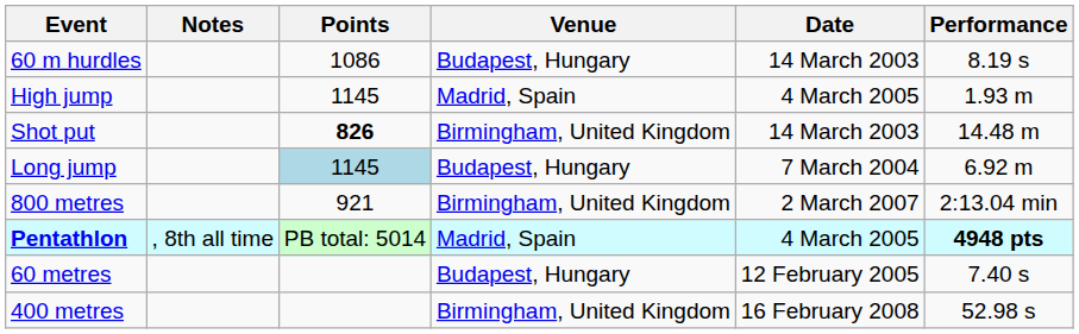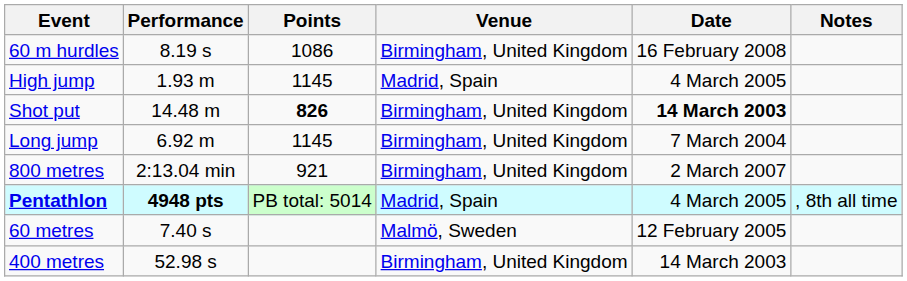 <table class="wikitable" style="font-size: 95%;">
 <tr>
 <th scope=col>Event</th>
-<th scope=col>Notes</th>
+<th scope=col>Performance</th>
 <th scope=col>Points</th>
 <th scope=col>Venue</th>
 <th scope=col>Date</th>
-<th scope=col>Performance</th>
+<th scope=col>Notes</th>
 </tr>
 <tr>
 <td><a href='#'>60 m hurdles</a></td>
+<td align=center>8.19 s</td>
+<td align=center>1086</td>
+<td><a href='#'>Birmingham</a>, United Kingdom</td>
+<td align=right>16 February 2008</td>
 <td></td>
-<td align=center>1086</td>
-<td><a href='#'>Budapest</a>, Hungary</td>
-<td align=right>14 March 2003</td>
-<td align=center>8.19 s</td>
 </tr>
 <tr>
 <td><a href='#'>High jump</a></td>
-<td></td>
+<td align=center>1.93 m</td>
 <td align=center>1145</td>
 <td><a href='#'>Madrid</a>, Spain</td>
 <td align=right>4 March 2005</td>
-<td align=center>1.93 m</td>
+<td></td>
 </tr>
 <tr>
 <td><a href='#'>Shot put</a></td>
-<td></td>
+<td align=center>14.48 m</td>
 <td align=center><strong>826</strong></td>
 <td><a href='#'>Birmingham</a>, United Kingdom</td>
-<td align=right>14 March 2003</td>
-<td align=center>14.48 m</td>
+<td align=right><strong>14 March 2003</strong></td>
+<td></td>
 </tr>
 <tr>
 <td><a href='#'>Long jump</a></td>
+<td align=center>6.92 m</td>
+<td align=center>1145</td>
+<td><a href='#'>Birmingham</a>, United Kingdom</td>
+<td align=right>7 March 2004</td>
 <td><strong></strong></td>
-<td align=center style="background: lightblue;">1145</td>
-<td><a href='#'>Budapest</a>, Hungary</td>
-<td align=right>7 March 2004</td>
-<td align=center>6.92 m</td>
 </tr>
 <tr>
 <td><a href='#'>800 metres</a></td>
-<td></td>
+<td align=center>2:13.04 min</td>
 <td align=center>921</td>
 <td><a href='#'>Birmingham</a>, United Kingdom</td>
 <td align=right>2 March 2007</td>
-<td align=center>2:13.04 min</td>
+<td></td>
 </tr>
 <tr bgcolor=#cffcff>
 <td><strong><a href='#'>Pentathlon</a></strong></td>
-<td><strong></strong>, 8th all time</td>
+<td align=center><strong>4948 pts</strong></td>
 <td align=center bgcolor=#ccffcc>PB total: 5014</td>
 <td><a href='#'>Madrid</a>, Spain</td>
 <td align=right>4 March 2005</td>
-<td align=center><strong>4948 pts</strong></td>
+<td><strong></strong>, 8th all time</td>
 </tr>
 <tr>
 <td><a href='#'>60 metres</a></td>
+<td align=center>7.40 s</td>
 <td></td>
+<td><a href='#'>Malmö</a>, Sweden</td>
+<td align=right>12 February 2005</td>
 <td></td>
-<td><a href='#'>Budapest</a>, Hungary</td>
-<td align=right>12 February 2005</td>
-<td align=center>7.40 s</td>
 </tr>
 <tr>
 <td><a href='#'>400 metres</a></td>
-<td></td>
+<td align=center>52.98 s</td>
 <td></td>
 <td><a href='#'>Birmingham</a>, United Kingdom</td>
-<td align=right>16 February 2008</td>
-<td align=center>52.98 s</td>
+<td align=right>14 March 2003</td>
+<td></td>
 </tr>
 </table>
